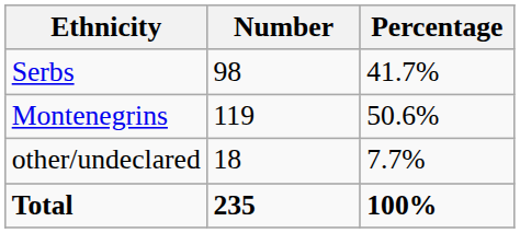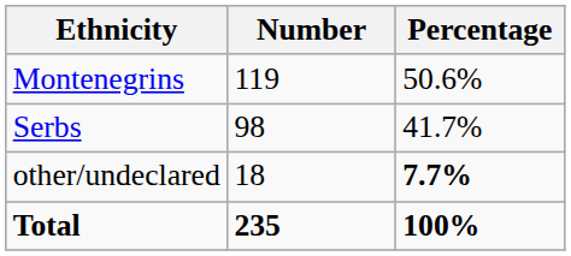 <table class="wikitable">
 <tr>
 <th width="100px">Ethnicity</th>
 <th width="80px">Number</th>
 <th width="80px">Percentage</th>
 </tr>
 <tr>
+<td><a href='#'>Montenegrins</a></td>
+<td>119</td>
+<td>50.6%</td>
+</tr>
+<tr>
 <td><a href='#'>Serbs</a></td>
 <td>98</td>
 <td>41.7%</td>
 </tr>
 <tr>
-<td><a href='#'>Montenegrins</a></td>
-<td>119</td>
-<td>50.6%</td>
-</tr>
-<tr>
 <td>other/undeclared</td>
 <td>18</td>
-<td>7.7%</td>
+<td><strong>7.7%</strong></td>
 </tr>
 <tr>
 <td><strong>Total</strong></td>
 <td><strong>235</strong></td>
 <td><strong>100%</strong></td>
 </tr>
 </table>
